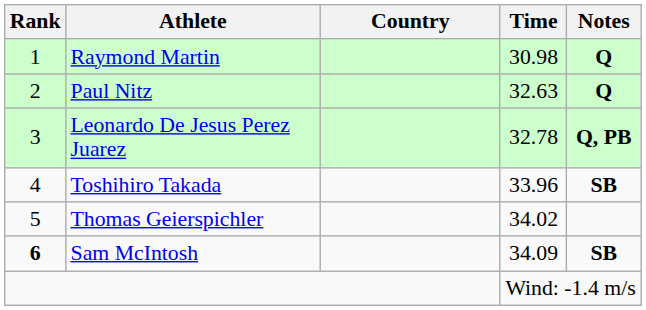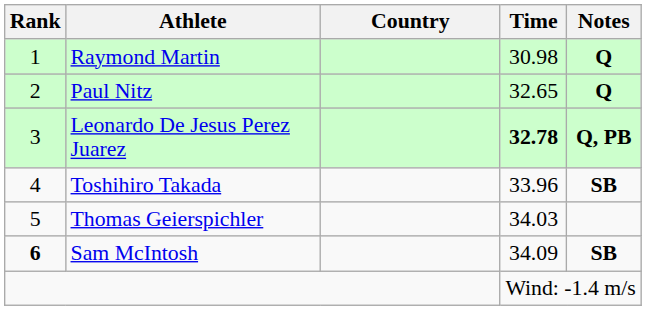 <table class="wikitable sortable" style="text-align:center">
 <tr>
 <th>Rank</th>
 <th style="width:180px">Athlete</th>
 <th style="width:125px">Country</th>
 <th>Time</th>
 <th>Notes</th>
 </tr>
 <tr style="background:#cfc;">
 <td>1</td>
 <td style="text-align:left;"><a href='#'>Raymond Martin</a></td>
 <td style="text-align:left;"></td>
 <td>30.98</td>
 <td><strong>Q</strong></td>
 </tr>
 <tr style="background:#cfc;">
 <td>2</td>
 <td style="text-align:left;"><a href='#'>Paul Nitz</a></td>
 <td style="text-align:left;"></td>
-<td>32.63</td>
+<td>32.65</td>
 <td><strong>Q</strong></td>
 </tr>
 <tr style="background:#cfc;">
 <td>3</td>
 <td style="text-align:left;"><a href='#'>Leonardo De Jesus Perez Juarez</a></td>
 <td style="text-align:left;"></td>
-<td>32.78</td>
+<td><strong>32.78</strong></td>
 <td><strong>Q, PB</strong></td>
 </tr>
 <tr>
 <td>4</td>
 <td style="text-align:left;"><a href='#'>Toshihiro Takada</a></td>
 <td style="text-align:left;"></td>
 <td>33.96</td>
 <td><strong>SB</strong></td>
 </tr>
 <tr>
 <td>5</td>
 <td style="text-align:left;"><a href='#'>Thomas Geierspichler</a></td>
 <td style="text-align:left;"></td>
-<td>34.02</td>
+<td>34.03</td>
 <td></td>
 </tr>
 <tr>
 <td><strong>6</strong></td>
 <td style="text-align:left;"><a href='#'>Sam McIntosh</a></td>
 <td style="text-align:left;"></td>
 <td>34.09</td>
 <td><strong>SB</strong></td>
 </tr>
 <tr class="sortbottom">
 <td colspan="3"></td>
 <td colspan="2">Wind: -1.4 m/s</td>
 </tr>
 </table>
